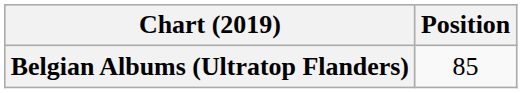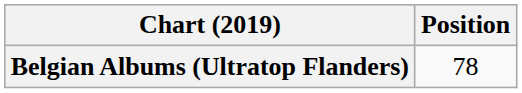 <table class="wikitable plainrowheaders">
 <tr>
 <th>Chart (2019)</th>
 <th>Position</th>
 </tr>
 <tr>
 <th scope="row">Belgian Albums (Ultratop Flanders)</th>
-<td style="text-align:center;">85</td>
+<td style="text-align:center;">78</td>
 </tr>
 </table>
